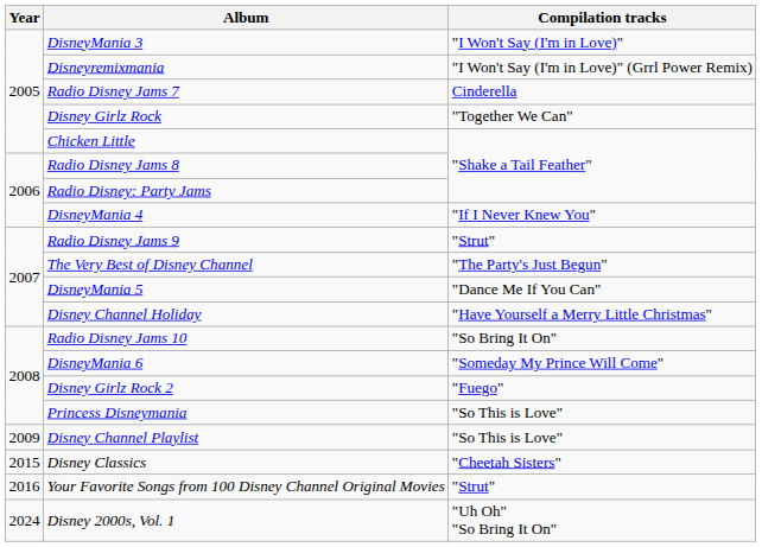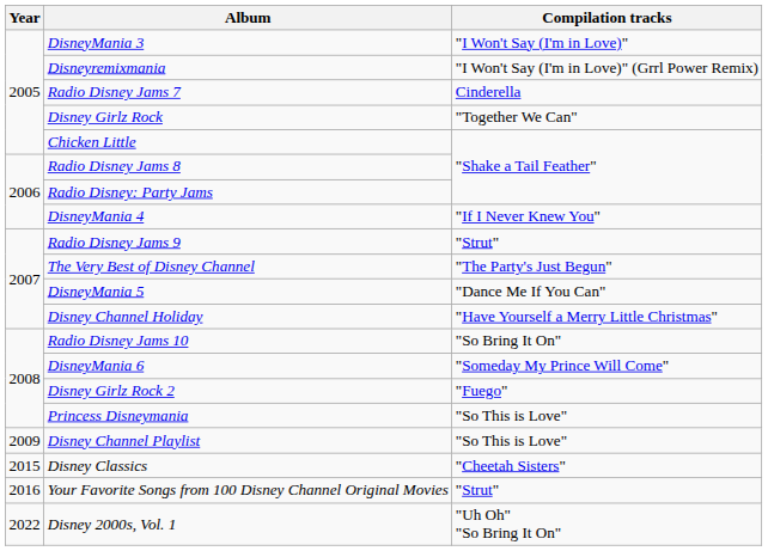 <table class="wikitable">
 <tr>
 <th>Year</th>
 <th>Album</th>
 <th>Compilation tracks</th>
 </tr>
 <tr>
 <td rowspan="5">2005</td>
 <td><em><a href='#'>DisneyMania 3</a></em></td>
 <td>"<a href='#'>I Won't Say (I'm in Love)</a>"</td>
 </tr>
 <tr>
 <td><em><a href='#'>Disneyremixmania</a></em></td>
 <td>"I Won't Say (I'm in Love)" (Grrl Power Remix)</td>
 </tr>
 <tr>
 <td><em><a href='#'>Radio Disney Jams 7</a></em></td>
 <td><a href='#'>Cinderella</a></td>
 </tr>
 <tr>
 <td><em><a href='#'>Disney Girlz Rock</a></em></td>
 <td>"Together We Can"</td>
 </tr>
 <tr>
 <td><em><a href='#'>Chicken Little</a></em></td>
 <td rowspan="3">"<a href='#'>Shake a Tail Feather</a>"</td>
 </tr>
 <tr>
 <td rowspan="3">2006</td>
 <td><em><a href='#'>Radio Disney Jams 8</a></em></td>
 </tr>
 <tr>
 <td><em><a href='#'>Radio Disney: Party Jams</a></em></td>
 </tr>
 <tr>
 <td><em><a href='#'>DisneyMania 4</a></em></td>
 <td>"<a href='#'>If I Never Knew You</a>"</td>
 </tr>
 <tr>
 <td rowspan="4">2007</td>
 <td><em><a href='#'>Radio Disney Jams 9</a></em></td>
 <td>"<a href='#'>Strut</a>"</td>
 </tr>
 <tr>
 <td><em><a href='#'>The Very Best of Disney Channel</a></em></td>
 <td>"<a href='#'>The Party's Just Begun</a>"</td>
 </tr>
 <tr>
 <td><em><a href='#'>DisneyMania 5</a></em></td>
 <td>"Dance Me If You Can"</td>
 </tr>
 <tr>
 <td><em><a href='#'>Disney Channel Holiday</a></em></td>
 <td>"<a href='#'>Have Yourself a Merry Little Christmas</a>"</td>
 </tr>
 <tr>
 <td rowspan="4">2008</td>
 <td><em><a href='#'>Radio Disney Jams 10</a></em></td>
 <td>"So Bring It On"</td>
 </tr>
 <tr>
 <td><em><a href='#'>DisneyMania 6</a></em></td>
 <td>"<a href='#'>Someday My Prince Will Come</a>"</td>
 </tr>
 <tr>
 <td><em><a href='#'>Disney Girlz Rock 2</a></em></td>
 <td>"<a href='#'>Fuego</a>"</td>
 </tr>
 <tr>
 <td><em><a href='#'>Princess Disneymania</a></em></td>
 <td>"So This is Love"</td>
 </tr>
 <tr>
 <td rowspan="1">2009</td>
 <td><em><a href='#'>Disney Channel Playlist</a></em></td>
 <td>"So This is Love"</td>
 </tr>
 <tr>
 <td rowspan="1">2015</td>
 <td><em>Disney Classics</em></td>
 <td>"<a href='#'>Cheetah Sisters</a>"</td>
 </tr>
 <tr>
 <td rowspan="1">2016</td>
 <td><em>Your Favorite Songs from 100 Disney Channel Original Movies</em></td>
 <td>"<a href='#'>Strut</a>"</td>
 </tr>
 <tr>
-<td rowspan="1">2024</td>
+<td rowspan="1">2022</td>
 <td><em>Disney 2000s, Vol. 1</em></td>
 <td>"Uh Oh"<br>"So Bring It On"</td>
 </tr>
 </table>
